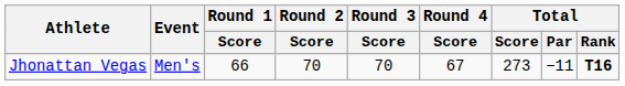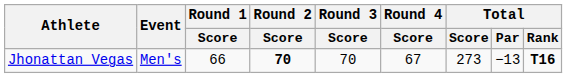 <table class=wikitable style=font-size:90%;text-align:center>
 <tr>
 <th rowspan=2>Athlete</th>
 <th rowspan=2>Event</th>
 <th>Round 1</th>
 <th>Round 2</th>
 <th>Round 3</th>
 <th>Round 4</th>
 <th colspan=3>Total</th>
 </tr>
 <tr style=font-size:95%>
 <th>Score</th>
 <th>Score</th>
 <th>Score</th>
 <th>Score</th>
 <th>Score</th>
 <th>Par</th>
 <th>Rank</th>
 </tr>
 <tr>
 <td align=left><a href='#'>Jhonattan Vegas</a></td>
 <td align=left><a href='#'>Men's</a></td>
 <td>66</td>
-<td>70</td>
+<td><strong>70</strong></td>
 <td>70</td>
 <td>67</td>
 <td>273</td>
-<td>−11</td>
+<td>−13</td>
 <td><strong>T16</strong></td>
 </tr>
 </table>
